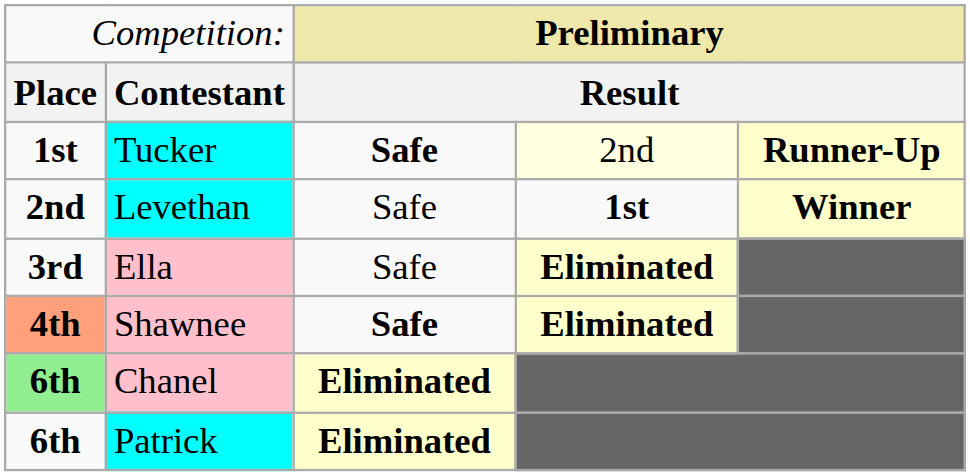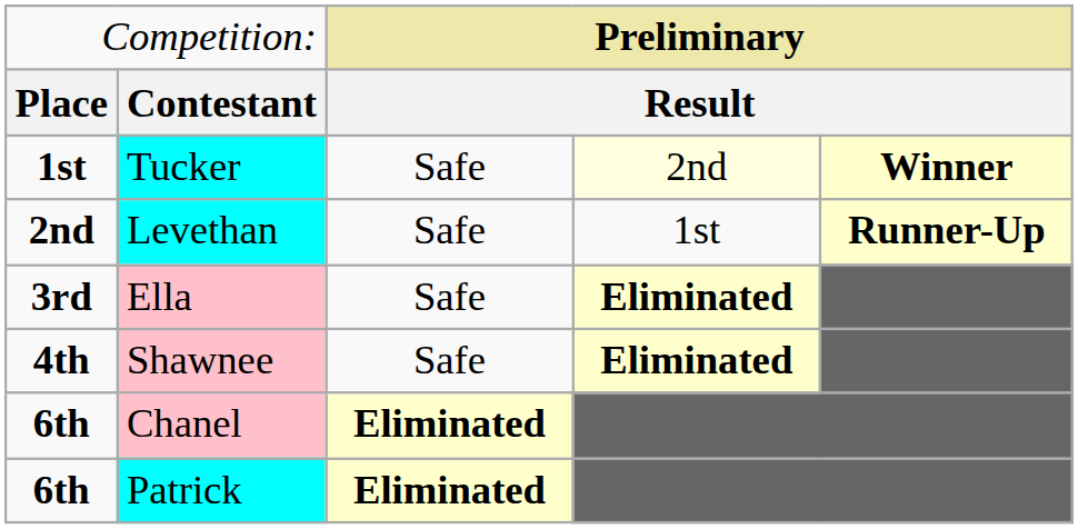 <table class="wikitable">
 <tr>
 <td width=30% colspan="2" align="right"><em>Competition:</em></td>
 <td colspan="11" bgcolor="palegoldenrod" align="Center"><strong>Preliminary</strong></td>
 </tr>
 <tr>
 <th>Place</th>
 <th>Contestant</th>
 <th colspan="14" align="center">Result</th>
 </tr>
 <tr>
 <td align="center"><strong>1st</strong></td>
 <td bgcolor="cyan">Tucker</td>
-<td align="center"><strong>Safe</strong></td>
+<td align="center">Safe</td>
 <td align="center" style="background: lightyellow;">2nd</td>
-<td bgcolor="FFFFCC" align="center"><strong>Runner-Up</strong></td>
+<td bgcolor="FFFFCC" align="center"><strong>Winner</strong></td>
 </tr>
 <tr>
 <td align="center"><strong>2nd</strong></td>
 <td bgcolor="cyan">Levethan</td>
 <td align="center">Safe</td>
-<td align="center"><strong>1st</strong></td>
-<td bgcolor="FFFFCC" align="center"><strong>Winner</strong></td>
+<td align="center">1st</td>
+<td bgcolor="FFFFCC" align="center"><strong>Runner-Up</strong></td>
 </tr>
 <tr>
 <td align="center"><strong>3rd</strong></td>
 <td bgcolor="pink">Ella</td>
 <td align="center">Safe</td>
 <td bgcolor="FFFFCC" align="center"><strong>Eliminated</strong></td>
 <td colspan="1" bgcolor="666666"></td>
 </tr>
 <tr>
-<td align="center" style="background: lightsalmon;"><strong>4th</strong></td>
+<td align="center"><strong>4th</strong></td>
 <td bgcolor="pink">Shawnee</td>
-<td align="center"><strong>Safe</strong></td>
+<td align="center">Safe</td>
 <td bgcolor="FFFFCC" align="center"><strong>Eliminated</strong></td>
 <td colspan="1" bgcolor="666666"></td>
 </tr>
 <tr>
-<td align="center" style="background: lightgreen;"><strong>6th</strong></td>
+<td align="center"><strong>6th</strong></td>
 <td bgcolor="pink">Chanel</td>
 <td bgcolor="FFFFCC" align="center"><strong>Eliminated</strong></td>
 <td colspan="2" bgcolor="666666"></td>
 </tr>
 <tr>
 <td align="center"><strong>6th</strong></td>
 <td bgcolor="cyan">Patrick</td>
 <td bgcolor="FFFFCC" align="center"><strong>Eliminated</strong></td>
 <td colspan="2" bgcolor="666666"></td>
 </tr>
 </table>
